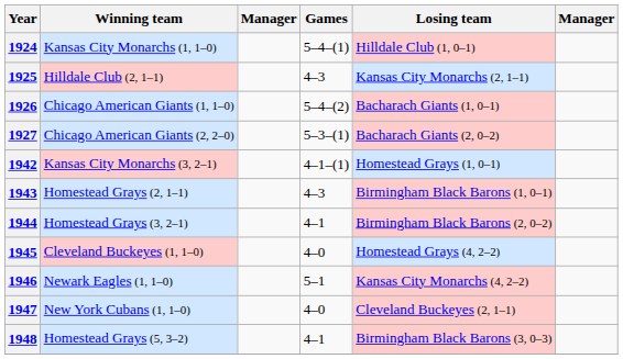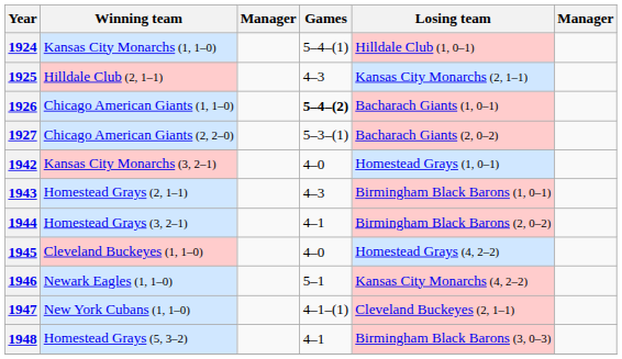 <table class="wikitable sortable plainrowheaders" style="font-size:1.00em; line-height:1.5em;">
 <tr>
 <th scope="col">Year</th>
 <th scope="col">Winning team</th>
 <th scope="col">Manager</th>
 <th scope="col" class="unsortable">Games</th>
 <th scope="col">Losing team</th>
 <th scope="col">Manager</th>
 </tr>
 <tr>
 <th scope="row" style="text-align:center"><a href='#'>1924</a></th>
 <td align="left" style="background:#d0e7ff;"><a href='#'>Kansas City Monarchs</a><small> (1, 1–0)</small></td>
 <td align="left"></td>
 <td>5–4–(1)</td>
 <td align="left" style="background:#fcc;"><a href='#'>Hilldale Club</a><small> (1, 0–1)</small></td>
 <td align="left"></td>
 </tr>
 <tr>
 <th scope="row" style="text-align:center"><a href='#'>1925</a></th>
 <td align="left" style="background:#fcc;"><a href='#'>Hilldale Club</a><small> (2, 1–1)</small></td>
 <td align="left"></td>
 <td>4–3</td>
 <td align="left" style="background:#d0e7ff;"><a href='#'>Kansas City Monarchs</a><small> (2, 1–1)</small></td>
 <td align="left"></td>
 </tr>
 <tr>
 <th scope="row" style="text-align:center"><a href='#'>1926</a></th>
 <td align="left" style="background:#d0e7ff;"><a href='#'>Chicago American Giants</a><small> (1, 1–0)</small></td>
 <td align="left"></td>
-<td>5–4–(2)</td>
+<td><strong>5–4–(2)</strong></td>
 <td align="left" style="background:#fcc;"><a href='#'>Bacharach Giants</a><small> (1, 0–1)</small></td>
 <td align="left"></td>
 </tr>
 <tr>
 <th scope="row" style="text-align:center"><a href='#'>1927</a></th>
 <td align="left" style="background:#d0e7ff;"><a href='#'>Chicago American Giants</a><small> (2, 2–0)</small></td>
 <td align="left"></td>
 <td>5–3–(1)</td>
 <td align="left" style="background:#fcc;"><a href='#'>Bacharach Giants</a><small> (2, 0–2)</small></td>
 <td align="left"></td>
 </tr>
 <tr>
 <th scope="row" style="text-align:center"><a href='#'>1942</a></th>
 <td align="left" style="background:#fcc;"><a href='#'>Kansas City Monarchs</a><small> (3, 2–1)</small></td>
 <td align="left"></td>
-<td>4–1–(1)</td>
+<td>4–0</td>
 <td align="left" style="background:#d0e7ff;"><a href='#'>Homestead Grays</a><small> (1, 0–1)</small></td>
 <td align="left"></td>
 </tr>
 <tr>
 <th scope="row" style="text-align:center"><a href='#'>1943</a></th>
 <td align="left" style="background:#d0e7ff;"><a href='#'>Homestead Grays</a><small> (2, 1–1)</small></td>
 <td align="left"></td>
 <td>4–3</td>
 <td align="left" style="background:#fcc;"><a href='#'>Birmingham Black Barons</a><small> (1, 0–1)</small></td>
 <td align="left"></td>
 </tr>
 <tr>
 <th scope="row" style="text-align:center"><a href='#'>1944</a></th>
 <td align="left" style="background:#d0e7ff;"><a href='#'>Homestead Grays</a><small> (3, 2–1)</small></td>
 <td align="left"></td>
 <td>4–1</td>
 <td align="left" style="background:#fcc;"><a href='#'>Birmingham Black Barons</a><small> (2, 0–2)</small></td>
 <td align="left"></td>
 </tr>
 <tr>
 <th scope="row" style="text-align:center"><a href='#'>1945</a></th>
 <td align="left" style="background:#fcc;"><a href='#'>Cleveland Buckeyes</a><small> (1, 1–0)</small></td>
 <td align="left"></td>
 <td>4–0</td>
 <td align="left" style="background:#d0e7ff;"><a href='#'>Homestead Grays</a><small> (4, 2–2)</small></td>
 <td align="left"></td>
 </tr>
 <tr>
 <th scope="row" style="text-align:center"><a href='#'>1946</a></th>
 <td align="left" style="background:#d0e7ff;"><a href='#'>Newark Eagles</a><small> (1, 1–0)</small></td>
 <td align="left"></td>
 <td>5–1</td>
 <td align="left" style="background:#fcc;"><a href='#'>Kansas City Monarchs</a><small> (4, 2–2)</small></td>
 <td align="left"></td>
 </tr>
 <tr>
 <th scope="row" style="text-align:center"><a href='#'>1947</a></th>
 <td align="left" style="background:#d0e7ff;"><a href='#'>New York Cubans</a><small> (1, 1–0)</small></td>
 <td align="left"></td>
-<td>4–0</td>
+<td>4–1–(1)</td>
 <td align="left" style="background:#fcc;"><a href='#'>Cleveland Buckeyes</a><small> (2, 1–1)</small></td>
 <td align="left"></td>
 </tr>
 <tr>
 <th scope="row" style="text-align:center"><a href='#'>1948</a></th>
 <td align="left" style="background:#d0e7ff;"><a href='#'>Homestead Grays</a><small> (5, 3–2)</small></td>
 <td align="left"></td>
 <td>4–1</td>
 <td align="left" style="background:#fcc;"><a href='#'>Birmingham Black Barons</a><small> (3, 0–3)</small></td>
 <td align="left"></td>
 </tr>
 <tr>
 </tr>
 </table>
